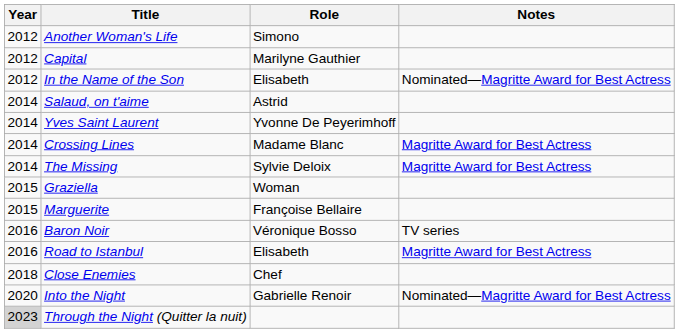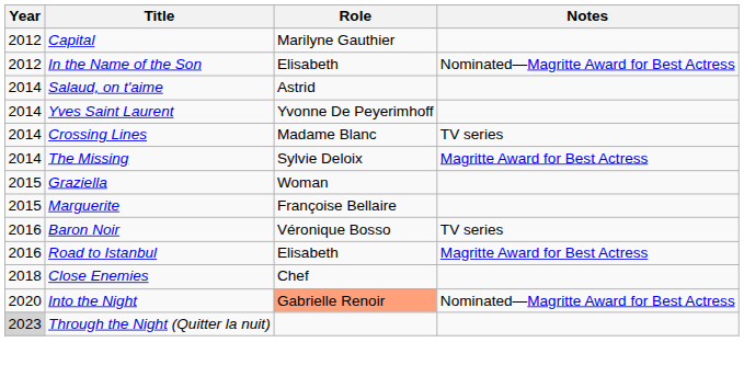 <table class="wikitable sortable">
 <tr>
 <th>Year</th>
 <th>Title</th>
 <th>Role</th>
 <th class="unsortable">Notes</th>
-</tr>
-<tr>
-<td>2012</td>
-<td><em><a href='#'>Another Woman's Life</a></em></td>
-<td>Simono</td>
-<td></td>
 </tr>
 <tr>
 <td>2012</td>
 <td><em><a href='#'>Capital</a></em></td>
 <td>Marilyne Gauthier</td>
 <td></td>
 </tr>
 <tr>
 <td>2012</td>
 <td><em><a href='#'>In the Name of the Son</a></em></td>
 <td>Elisabeth</td>
 <td>Nominated—<a href='#'>Magritte Award for Best Actress</a></td>
 </tr>
 <tr>
 <td>2014</td>
 <td><em><a href='#'>Salaud, on t'aime</a></em></td>
 <td>Astrid</td>
 <td></td>
 </tr>
 <tr>
 <td>2014</td>
 <td><em><a href='#'>Yves Saint Laurent</a></em></td>
 <td>Yvonne De Peyerimhoff</td>
 <td></td>
 </tr>
 <tr>
 <td>2014</td>
 <td><em><a href='#'>Crossing Lines</a></em></td>
 <td>Madame Blanc</td>
-<td><a href='#'>Magritte Award for Best Actress</a></td>
+<td>TV series</td>
 </tr>
 <tr>
 <td>2014</td>
 <td><em><a href='#'>The Missing</a></em></td>
 <td>Sylvie Deloix</td>
 <td><a href='#'>Magritte Award for Best Actress</a></td>
 </tr>
 <tr>
 <td>2015</td>
 <td><em><a href='#'>Graziella</a></em></td>
 <td>Woman</td>
 <td></td>
 </tr>
 <tr>
 <td>2015</td>
 <td><em><a href='#'>Marguerite</a></em></td>
 <td>Françoise Bellaire</td>
 <td></td>
 </tr>
 <tr>
 <td>2016</td>
 <td><em><a href='#'>Baron Noir</a></em></td>
 <td>Véronique Bosso</td>
 <td>TV series</td>
 </tr>
 <tr>
 <td>2016</td>
 <td><em><a href='#'>Road to Istanbul</a></em></td>
 <td>Elisabeth</td>
 <td><a href='#'>Magritte Award for Best Actress</a></td>
 </tr>
 <tr>
 <td>2018</td>
 <td><em><a href='#'>Close Enemies</a></em></td>
 <td>Chef</td>
 <td></td>
 </tr>
 <tr>
 <td>2020</td>
 <td><em><a href='#'>Into the Night</a></em></td>
-<td>Gabrielle Renoir</td>
+<td style="background: lightsalmon;">Gabrielle Renoir</td>
 <td>Nominated—<a href='#'>Magritte Award for Best Actress</a></td>
 </tr>
 <tr>
 <td style="background: lightgrey;">2023</td>
 <td><em><a href='#'>Through the Night</a> (Quitter la nuit)</em></td>
 <td></td>
 <td></td>
 </tr>
 </table>
